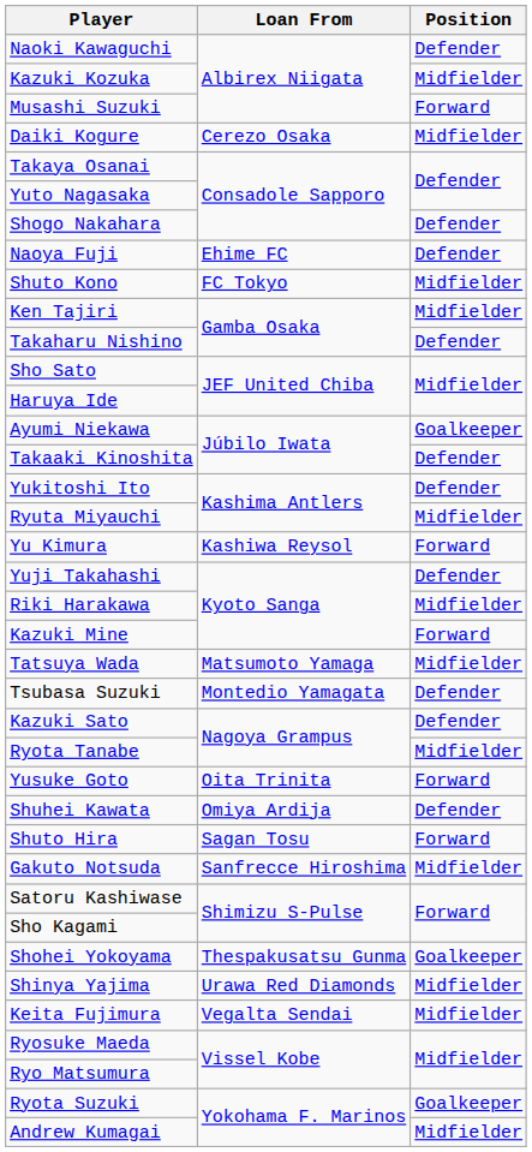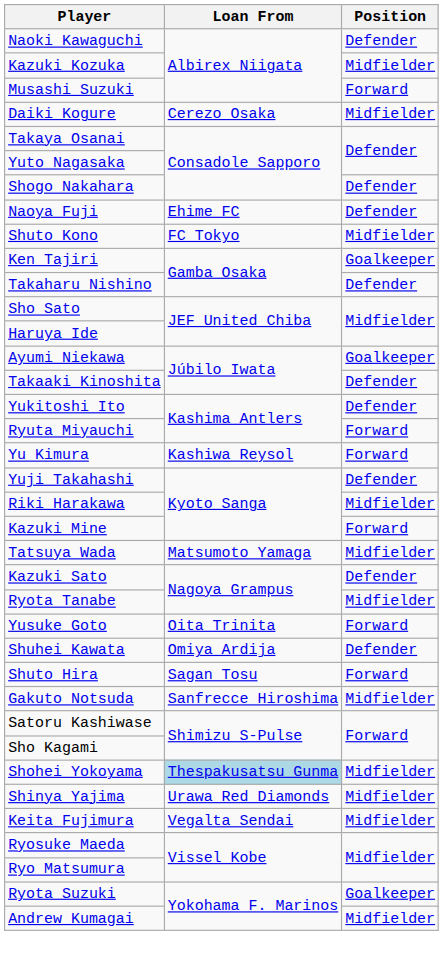 <table class="wikitable sortable">
 <tr>
 <th>Player</th>
 <th>Loan From</th>
 <th>Position</th>
 </tr>
 <tr>
 <td><a href='#'>Naoki Kawaguchi</a></td>
 <td rowspan="3"><a href='#'>Albirex Niigata</a></td>
 <td><a href='#'>Defender</a></td>
 </tr>
 <tr>
 <td><a href='#'>Kazuki Kozuka</a></td>
 <td><a href='#'>Midfielder</a></td>
 </tr>
 <tr>
 <td><a href='#'>Musashi Suzuki</a></td>
 <td><a href='#'>Forward</a></td>
 </tr>
 <tr>
 <td><a href='#'>Daiki Kogure</a></td>
 <td><a href='#'>Cerezo Osaka</a></td>
 <td><a href='#'>Midfielder</a></td>
 </tr>
 <tr>
 <td><a href='#'>Takaya Osanai</a></td>
 <td rowspan="3"><a href='#'>Consadole Sapporo</a></td>
 <td rowspan="2"><a href='#'>Defender</a></td>
 </tr>
 <tr>
 <td><a href='#'>Yuto Nagasaka</a></td>
 </tr>
 <tr>
 <td><a href='#'>Shogo Nakahara</a></td>
 <td><a href='#'>Defender</a></td>
 </tr>
 <tr>
 <td><a href='#'>Naoya Fuji</a></td>
 <td><a href='#'>Ehime FC</a></td>
 <td><a href='#'>Defender</a></td>
 </tr>
 <tr>
 <td><a href='#'>Shuto Kono</a></td>
 <td><a href='#'>FC Tokyo</a></td>
 <td><a href='#'>Midfielder</a></td>
 </tr>
 <tr>
 <td><a href='#'>Ken Tajiri</a></td>
 <td rowspan="2"><a href='#'>Gamba Osaka</a></td>
-<td><a href='#'>Midfielder</a></td>
+<td><a href='#'>Goalkeeper</a></td>
 </tr>
 <tr>
 <td><a href='#'>Takaharu Nishino</a></td>
 <td><a href='#'>Defender</a></td>
 </tr>
 <tr>
 <td><a href='#'>Sho Sato</a></td>
 <td rowspan="2"><a href='#'>JEF United Chiba</a></td>
 <td rowspan="2"><a href='#'>Midfielder</a></td>
 </tr>
 <tr>
 <td><a href='#'>Haruya Ide</a></td>
 </tr>
 <tr>
 <td><a href='#'>Ayumi Niekawa</a></td>
 <td rowspan="2"><a href='#'>Júbilo Iwata</a></td>
 <td><a href='#'>Goalkeeper</a></td>
 </tr>
 <tr>
 <td><a href='#'>Takaaki Kinoshita</a></td>
 <td><a href='#'>Defender</a></td>
 </tr>
 <tr>
 <td><a href='#'>Yukitoshi Ito</a></td>
 <td rowspan="2"><a href='#'>Kashima Antlers</a></td>
 <td><a href='#'>Defender</a></td>
 </tr>
 <tr>
 <td><a href='#'>Ryuta Miyauchi</a></td>
-<td><a href='#'>Midfielder</a></td>
+<td><a href='#'>Forward</a></td>
 </tr>
 <tr>
 <td><a href='#'>Yu Kimura</a></td>
 <td><a href='#'>Kashiwa Reysol</a></td>
 <td><a href='#'>Forward</a></td>
 </tr>
 <tr>
 <td><a href='#'>Yuji Takahashi</a></td>
 <td rowspan="3"><a href='#'>Kyoto Sanga</a></td>
 <td><a href='#'>Defender</a></td>
 </tr>
 <tr>
 <td><a href='#'>Riki Harakawa</a></td>
 <td><a href='#'>Midfielder</a></td>
 </tr>
 <tr>
 <td><a href='#'>Kazuki Mine</a></td>
 <td><a href='#'>Forward</a></td>
 </tr>
 <tr>
 <td><a href='#'>Tatsuya Wada</a></td>
 <td><a href='#'>Matsumoto Yamaga</a></td>
 <td><a href='#'>Midfielder</a></td>
-</tr>
-<tr>
-<td>Tsubasa Suzuki</td>
-<td><a href='#'>Montedio Yamagata</a></td>
-<td><a href='#'>Defender</a></td>
 </tr>
 <tr>
 <td><a href='#'>Kazuki Sato</a></td>
 <td rowspan="2"><a href='#'>Nagoya Grampus</a></td>
 <td><a href='#'>Defender</a></td>
 </tr>
 <tr>
 <td><a href='#'>Ryota Tanabe</a></td>
 <td><a href='#'>Midfielder</a></td>
 </tr>
 <tr>
 <td><a href='#'>Yusuke Goto</a></td>
 <td><a href='#'>Oita Trinita</a></td>
 <td><a href='#'>Forward</a></td>
 </tr>
 <tr>
 <td><a href='#'>Shuhei Kawata</a></td>
 <td><a href='#'>Omiya Ardija</a></td>
 <td><a href='#'>Defender</a></td>
 </tr>
 <tr>
 <td><a href='#'>Shuto Hira</a></td>
 <td><a href='#'>Sagan Tosu</a></td>
 <td><a href='#'>Forward</a></td>
 </tr>
 <tr>
 <td><a href='#'>Gakuto Notsuda</a></td>
 <td><a href='#'>Sanfrecce Hiroshima</a></td>
 <td><a href='#'>Midfielder</a></td>
 </tr>
 <tr>
 <td>Satoru Kashiwase</td>
 <td rowspan="2"><a href='#'>Shimizu S-Pulse</a></td>
 <td rowspan="2"><a href='#'>Forward</a></td>
 </tr>
 <tr>
 <td>Sho Kagami</td>
 </tr>
 <tr>
 <td><a href='#'>Shohei Yokoyama</a></td>
-<td><a href='#'>Thespakusatsu Gunma</a></td>
-<td><a href='#'>Goalkeeper</a></td>
+<td style="background: lightblue;"><a href='#'>Thespakusatsu Gunma</a></td>
+<td><a href='#'>Midfielder</a></td>
 </tr>
 <tr>
 <td><a href='#'>Shinya Yajima</a></td>
 <td><a href='#'>Urawa Red Diamonds</a></td>
 <td><a href='#'>Midfielder</a></td>
 </tr>
 <tr>
 <td><a href='#'>Keita Fujimura</a></td>
 <td><a href='#'>Vegalta Sendai</a></td>
 <td><a href='#'>Midfielder</a></td>
 </tr>
 <tr>
 <td><a href='#'>Ryosuke Maeda</a></td>
 <td rowspan="2"><a href='#'>Vissel Kobe</a></td>
 <td rowspan="2"><a href='#'>Midfielder</a></td>
 </tr>
 <tr>
 <td><a href='#'>Ryo Matsumura</a></td>
 </tr>
 <tr>
 <td><a href='#'>Ryota Suzuki</a></td>
 <td rowspan="2"><a href='#'>Yokohama F. Marinos</a></td>
 <td><a href='#'>Goalkeeper</a></td>
 </tr>
 <tr>
 <td><a href='#'>Andrew Kumagai</a></td>
 <td><a href='#'>Midfielder</a></td>
 </tr>
 </table>
